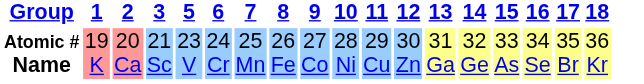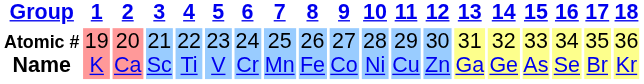 <table style="text-align:center;">
 <tr>
 <th><a href='#'>Group</a></th>
 <th><a href='#'>1</a></th>
 <th><a href='#'>2</a></th>
 <th><a href='#'>3</a></th>
+<th><a href='#'>4</a></th>
 <th><a href='#'>5</a></th>
 <th><a href='#'>6</a></th>
 <th><a href='#'>7</a></th>
 <th><a href='#'>8</a></th>
 <th><a href='#'>9</a></th>
 <th><a href='#'>10</a></th>
 <th><a href='#'>11</a></th>
 <th><a href='#'>12</a></th>
 <th><a href='#'>13</a></th>
 <th><a href='#'>14</a></th>
 <th><a href='#'>15</a></th>
 <th><a href='#'>16</a></th>
 <th><a href='#'>17</a></th>
 <th><a href='#'>18</a></th>
 </tr>
 <tr>
 <th><small>Atomic #</small><br>Name</th>
 <td bgcolor="#ff9999">19<br><a href='#'>K</a></td>
 <td bgcolor="#ff9999">20<br><a href='#'>Ca</a></td>
 <td bgcolor="#99ccff">21<br><a href='#'>Sc</a></td>
+<td bgcolor="#99ccff">22<br><a href='#'>Ti</a></td>
 <td bgcolor="#99ccff">23<br><a href='#'>V</a></td>
 <td bgcolor="#99ccff">24<br><a href='#'>Cr</a></td>
 <td bgcolor="#99ccff">25<br><a href='#'>Mn</a></td>
 <td bgcolor="#99ccff">26<br><a href='#'>Fe</a></td>
 <td bgcolor="#99ccff">27<br><a href='#'>Co</a></td>
 <td bgcolor="#99ccff">28<br><a href='#'>Ni</a></td>
 <td bgcolor="#99ccff">29<br><a href='#'>Cu</a></td>
 <td bgcolor="#99ccff">30<br><a href='#'>Zn</a></td>
 <td bgcolor="#fdff8c">31<br><a href='#'>Ga</a></td>
 <td bgcolor="#fdff8c">32<br><a href='#'>Ge</a></td>
 <td bgcolor="#fdff8c">33<br><a href='#'>As</a></td>
 <td bgcolor="#fdff8c">34<br><a href='#'>Se</a></td>
 <td bgcolor="#fdff8c"><span>35</span><br><a href='#'>Br</a></td>
 <td bgcolor="#fdff8c"><span>36</span><br><a href='#'>Kr</a></td>
 </tr>
 </table>
